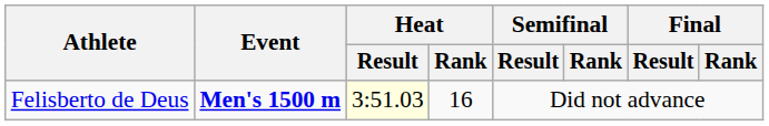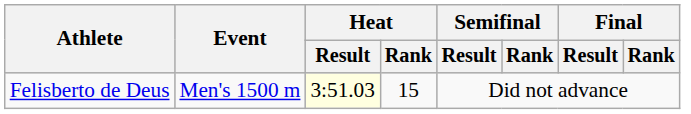 <table class="wikitable" style="font-size:90%">
 <tr>
 <th rowspan="2">Athlete</th>
 <th rowspan="2">Event</th>
 <th colspan="2">Heat</th>
 <th colspan="2">Semifinal</th>
 <th colspan="2">Final</th>
 </tr>
 <tr style="font-size:95%">
 <th>Result</th>
 <th>Rank</th>
 <th>Result</th>
 <th>Rank</th>
 <th>Result</th>
 <th>Rank</th>
 </tr>
 <tr align=center>
 <td align=left><a href='#'>Felisberto de Deus</a></td>
-<td align=left><strong><a href='#'>Men's 1500 m</a></strong></td>
+<td align=left><a href='#'>Men's 1500 m</a></td>
 <td style="background: lightyellow;">3:51.03</td>
-<td>16</td>
+<td>15</td>
 <td colspan=4>Did not advance</td>
 </tr>
 </table>
